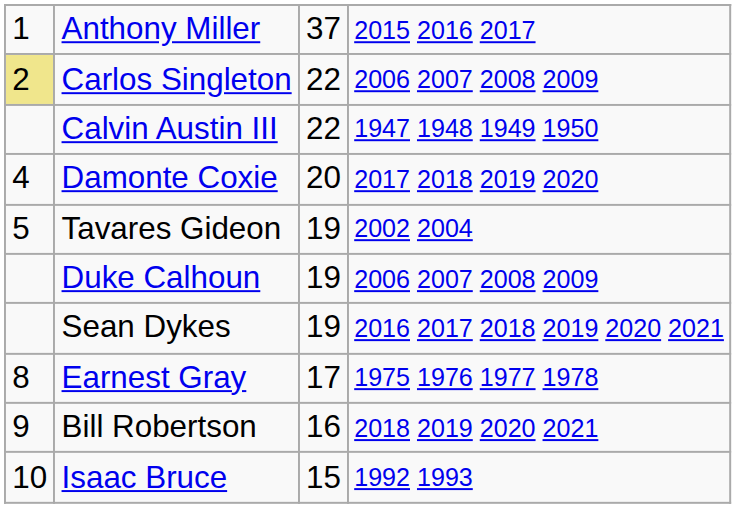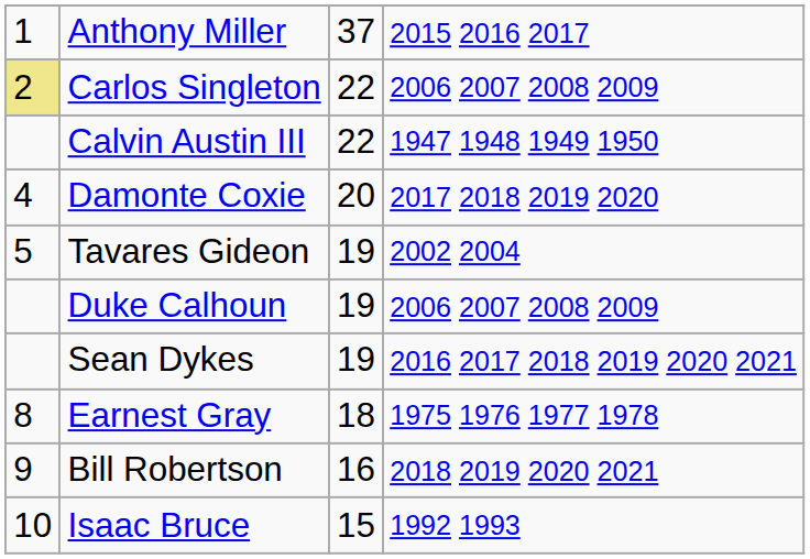 <table class="wikitable">
 <tr>
 </tr>
 <tr>
 <td>1</td>
 <td><a href='#'>Anthony Miller</a></td>
 <td>37</td>
 <td style="font-size:80%;"><a href='#'>2015</a> <a href='#'>2016</a> <a href='#'>2017</a></td>
 </tr>
 <tr>
 <td style="background: khaki;">2</td>
 <td><a href='#'>Carlos Singleton</a></td>
 <td>22</td>
 <td style="font-size:80%;"><a href='#'>2006</a> <a href='#'>2007</a> <a href='#'>2008</a> <a href='#'>2009</a></td>
 </tr>
 <tr>
 <td></td>
 <td><a href='#'>Calvin Austin III</a></td>
 <td>22</td>
 <td style="font-size:80%;"><a href='#'>1947</a> <a href='#'>1948</a> <a href='#'>1949</a> <a href='#'>1950</a></td>
 </tr>
 <tr>
 <td>4</td>
 <td><a href='#'>Damonte Coxie</a></td>
 <td>20</td>
 <td style="font-size:80%;"><a href='#'>2017</a> <a href='#'>2018</a> <a href='#'>2019</a> <a href='#'>2020</a></td>
 </tr>
 <tr>
 <td>5</td>
 <td>Tavares Gideon</td>
 <td>19</td>
 <td style="font-size:80%;"><a href='#'>2002</a> <a href='#'>2004</a></td>
 </tr>
 <tr>
 <td></td>
 <td><a href='#'>Duke Calhoun</a></td>
 <td>19</td>
 <td style="font-size:80%;"><a href='#'>2006</a> <a href='#'>2007</a> <a href='#'>2008</a> <a href='#'>2009</a></td>
 </tr>
 <tr>
 <td></td>
 <td>Sean Dykes</td>
 <td>19</td>
 <td style="font-size:80%;"><a href='#'>2016</a> <a href='#'>2017</a> <a href='#'>2018</a> <a href='#'>2019</a> <a href='#'>2020</a> <a href='#'>2021</a></td>
 </tr>
 <tr>
 <td>8</td>
 <td><a href='#'>Earnest Gray</a></td>
-<td>17</td>
+<td>18</td>
 <td style="font-size:80%;"><a href='#'>1975</a> <a href='#'>1976</a> <a href='#'>1977</a> <a href='#'>1978</a></td>
 </tr>
 <tr>
 <td>9</td>
 <td>Bill Robertson</td>
 <td>16</td>
 <td style="font-size:80%;"><a href='#'>2018</a> <a href='#'>2019</a> <a href='#'>2020</a> <a href='#'>2021</a></td>
 </tr>
 <tr>
 <td>10</td>
 <td><a href='#'>Isaac Bruce</a></td>
 <td>15</td>
 <td style="font-size:80%;"><a href='#'>1992</a> <a href='#'>1993</a></td>
 </tr>
 </table>
